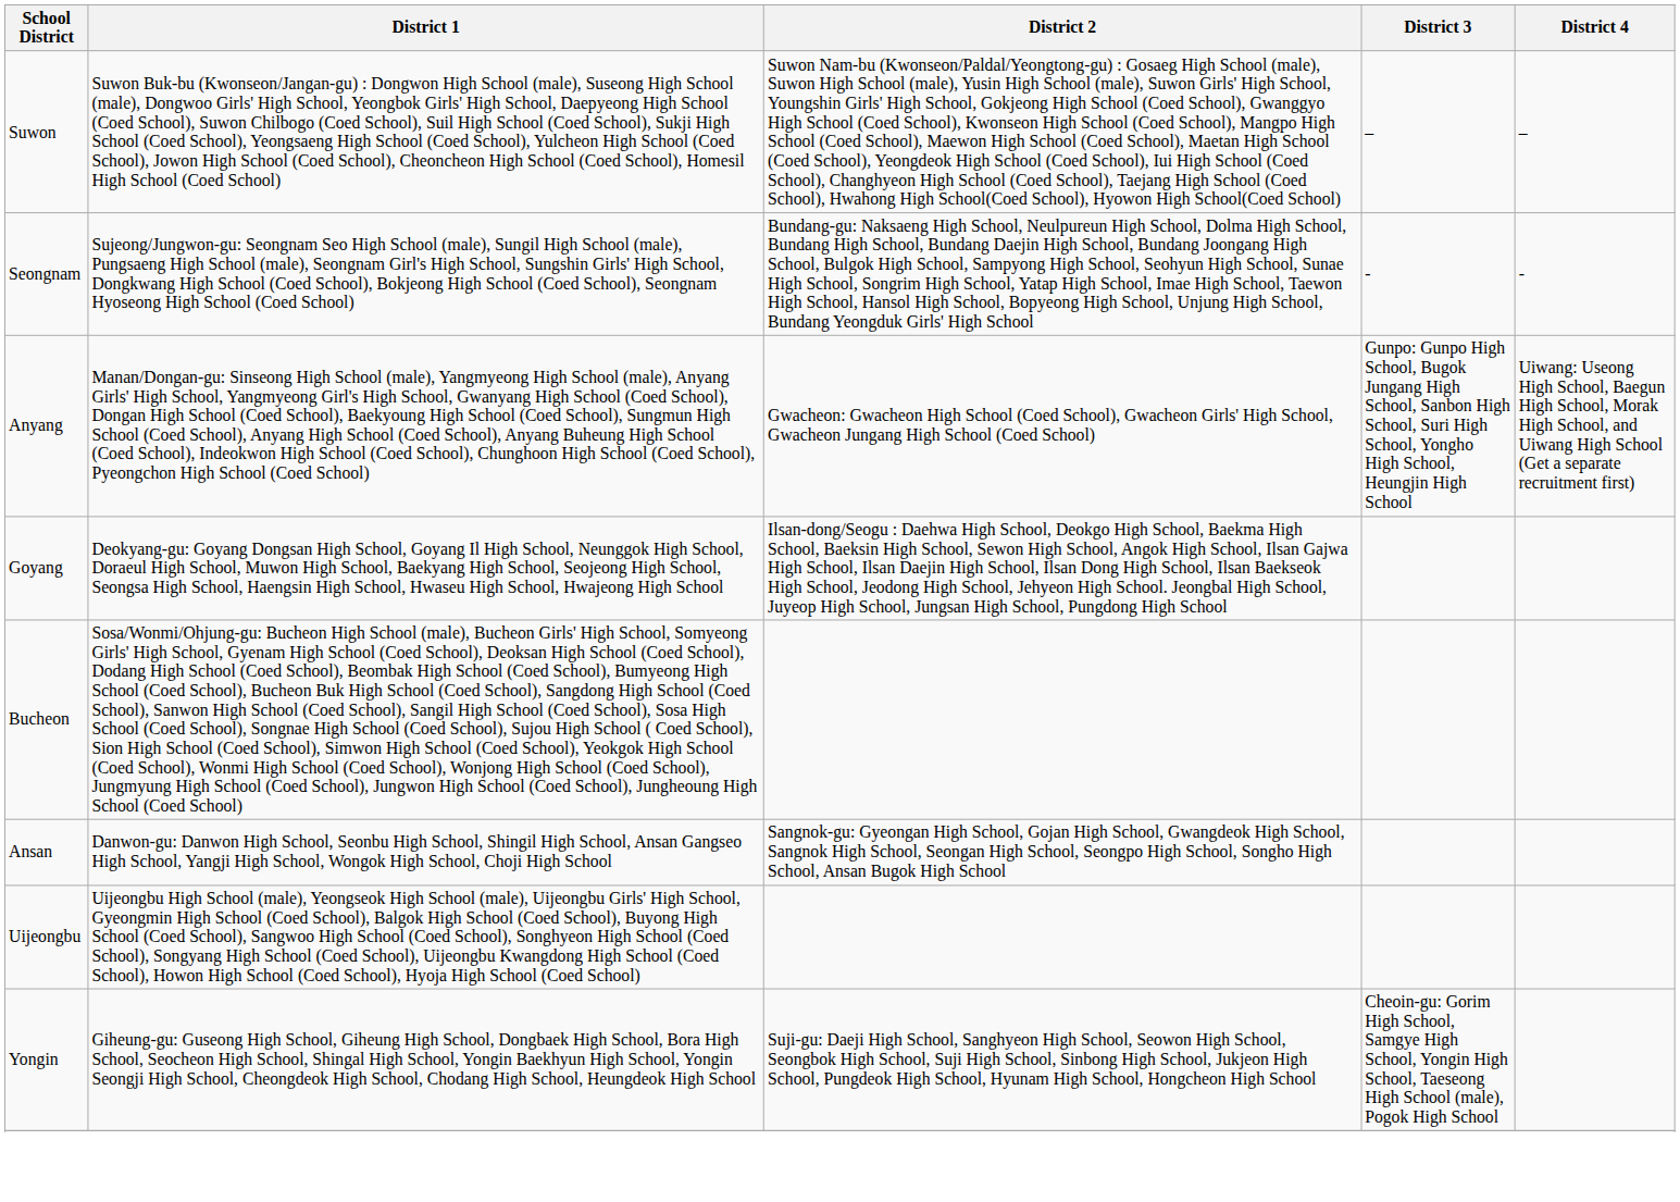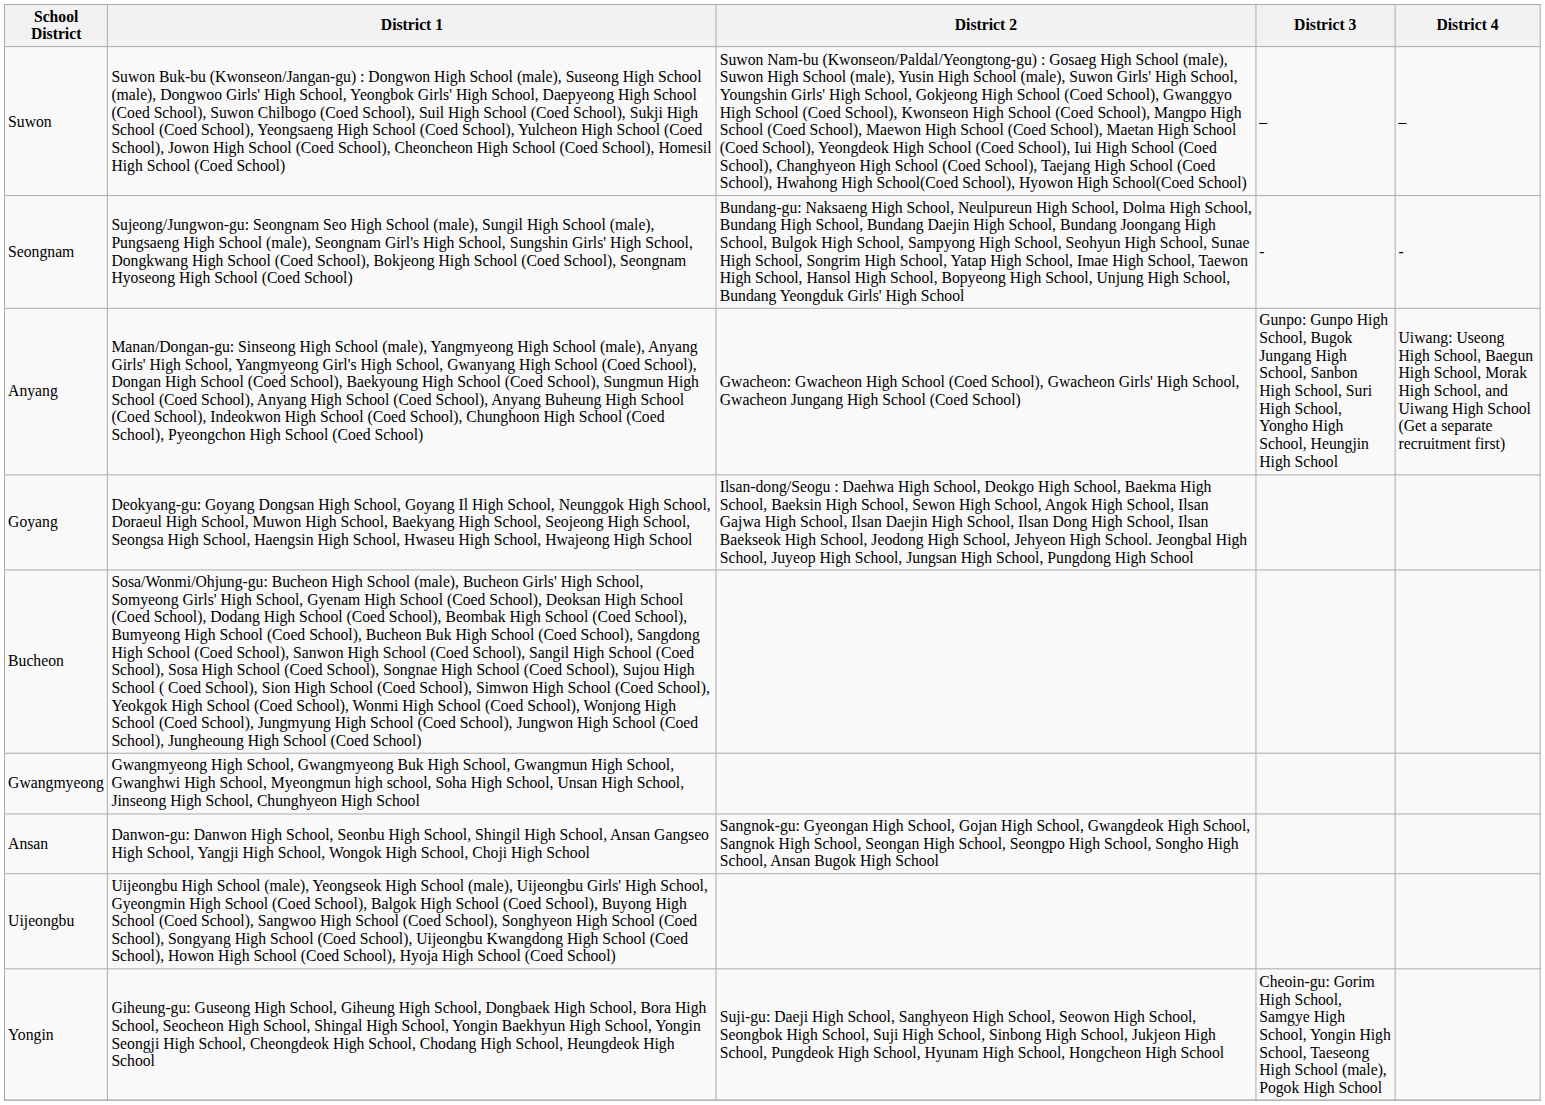 <table class="wikitable">
 <tr>
 </tr>
 <tr>
 <th>School District</th>
 <th>District 1</th>
 <th>District 2</th>
 <th>District 3</th>
 <th>District 4</th>
 </tr>
 <tr>
 <td>Suwon</td>
 <td>Suwon Buk-bu (Kwonseon/Jangan-gu) : Dongwon High School (male), Suseong High School (male), Dongwoo Girls' High School, Yeongbok Girls' High School, Daepyeong High School (Coed School), Suwon Chilbogo (Coed School), Suil High School (Coed School), Sukji High School (Coed School), Yeongsaeng High School (Coed School), Yulcheon High School (Coed School), Jowon High School (Coed School), Cheoncheon High School (Coed School), Homesil High School (Coed School)</td>
 <td>Suwon Nam-bu (Kwonseon/Paldal/Yeongtong-gu) : Gosaeg High School (male), Suwon High School (male), Yusin High School (male), Suwon Girls' High School, Youngshin Girls' High School, Gokjeong High School (Coed School), Gwanggyo High School (Coed School), Kwonseon High School (Coed School), Mangpo High School (Coed School), Maewon High School (Coed School), Maetan High School (Coed School), Yeongdeok High School (Coed School), Iui High School (Coed School), Changhyeon High School (Coed School), Taejang High School (Coed School), Hwahong High School(Coed School), Hyowon High School(Coed School)</td>
 <td>–</td>
 <td>–</td>
 </tr>
 <tr>
 <td>Seongnam</td>
 <td>Sujeong/Jungwon-gu: Seongnam Seo High School (male), Sungil High School (male), Pungsaeng High School (male), Seongnam Girl's High School, Sungshin Girls' High School, Dongkwang High School (Coed School), Bokjeong High School (Coed School), Seongnam Hyoseong High School (Coed School)</td>
 <td>Bundang-gu: Naksaeng High School, Neulpureun High School, Dolma High School, Bundang High School, Bundang Daejin High School, Bundang Joongang High School, Bulgok High School, Sampyong High School, Seohyun High School, Sunae High School, Songrim High School, Yatap High School, Imae High School, Taewon High School, Hansol High School, Bopyeong High School, Unjung High School, Bundang Yeongduk Girls' High School</td>
 <td>-</td>
 <td>-</td>
 </tr>
 <tr>
 <td>Anyang</td>
 <td>Manan/Dongan-gu: Sinseong High School (male), Yangmyeong High School (male), Anyang Girls' High School, Yangmyeong Girl's High School, Gwanyang High School (Coed School), Dongan High School (Coed School), Baekyoung High School (Coed School), Sungmun High School (Coed School), Anyang High School (Coed School), Anyang Buheung High School (Coed School), Indeokwon High School (Coed School), Chunghoon High School (Coed School), Pyeongchon High School (Coed School)</td>
 <td>Gwacheon: Gwacheon High School (Coed School), Gwacheon Girls' High School, Gwacheon Jungang High School (Coed School)</td>
 <td>Gunpo: Gunpo High School, Bugok Jungang High School, Sanbon High School, Suri High School, Yongho High School, Heungjin High School</td>
 <td>Uiwang: Useong High School, Baegun High School, Morak High School, and Uiwang High School (Get a separate recruitment first)</td>
 </tr>
 <tr>
 <td>Goyang</td>
 <td>Deokyang-gu: Goyang Dongsan High School, Goyang Il High School, Neunggok High School, Doraeul High School, Muwon High School, Baekyang High School, Seojeong High School, Seongsa High School, Haengsin High School, Hwaseu High School, Hwajeong High School</td>
 <td>Ilsan-dong/Seogu : Daehwa High School, Deokgo High School, Baekma High School, Baeksin High School, Sewon High School, Angok High School, Ilsan Gajwa High School, Ilsan Daejin High School, Ilsan Dong High School, Ilsan Baekseok High School, Jeodong High School, Jehyeon High School. Jeongbal High School, Juyeop High School, Jungsan High School, Pungdong High School</td>
 <td></td>
 <td></td>
 </tr>
 <tr>
 <td>Bucheon</td>
 <td>Sosa/Wonmi/Ohjung-gu: Bucheon High School (male), Bucheon Girls' High School, Somyeong Girls' High School, Gyenam High School (Coed School), Deoksan High School (Coed School), Dodang High School (Coed School), Beombak High School (Coed School), Bumyeong High School (Coed School), Bucheon Buk High School (Coed School), Sangdong High School (Coed School), Sanwon High School (Coed School), Sangil High School (Coed School), Sosa High School (Coed School), Songnae High School (Coed School), Sujou High School ( Coed School), Sion High School (Coed School), Simwon High School (Coed School), Yeokgok High School (Coed School), Wonmi High School (Coed School), Wonjong High School (Coed School), Jungmyung High School (Coed School), Jungwon High School (Coed School), Jungheoung High School (Coed School)</td>
 <td></td>
 <td></td>
 <td></td>
 </tr>
 <tr>
+<td>Gwangmyeong</td>
+<td>Gwangmyeong High School, Gwangmyeong Buk High School, Gwangmun High School, Gwanghwi High School, Myeongmun high school, Soha High School, Unsan High School, Jinseong High School, Chunghyeon High School</td>
+<td></td>
+<td></td>
+<td></td>
+</tr>
+<tr>
 <td>Ansan</td>
 <td>Danwon-gu: Danwon High School, Seonbu High School, Shingil High School, Ansan Gangseo High School, Yangji High School, Wongok High School, Choji High School</td>
 <td>Sangnok-gu: Gyeongan High School, Gojan High School, Gwangdeok High School, Sangnok High School, Seongan High School, Seongpo High School, Songho High School, Ansan Bugok High School</td>
 <td></td>
 <td></td>
 </tr>
 <tr>
 <td>Uijeongbu</td>
 <td>Uijeongbu High School (male), Yeongseok High School (male), Uijeongbu Girls' High School, Gyeongmin High School (Coed School), Balgok High School (Coed School), Buyong High School (Coed School), Sangwoo High School (Coed School), Songhyeon High School (Coed School), Songyang High School (Coed School), Uijeongbu Kwangdong High School (Coed School), Howon High School (Coed School), Hyoja High School (Coed School)</td>
 <td></td>
 <td></td>
 <td></td>
 </tr>
 <tr>
 <td>Yongin</td>
 <td>Giheung-gu: Guseong High School, Giheung High School, Dongbaek High School, Bora High School, Seocheon High School, Shingal High School, Yongin Baekhyun High School, Yongin Seongji High School, Cheongdeok High School, Chodang High School, Heungdeok High School</td>
 <td>Suji-gu: Daeji High School, Sanghyeon High School, Seowon High School, Seongbok High School, Suji High School, Sinbong High School, Jukjeon High School, Pungdeok High School, Hyunam High School, Hongcheon High School</td>
 <td>Cheoin-gu: Gorim High School, Samgye High School, Yongin High School, Taeseong High School (male), Pogok High School</td>
 <td></td>
 </tr>
 <tr>
 </tr>
 <tr align="center">
 </tr>
 </table>
